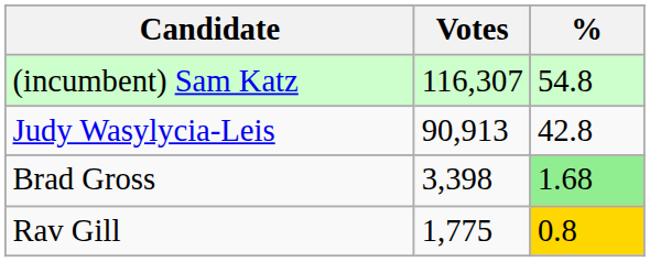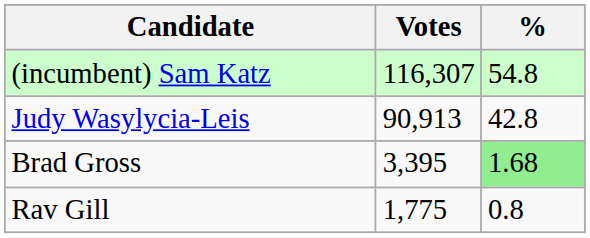 <table class="wikitable sortable">
 <tr>
 <th bgcolor="#DDDDFF" width="200px">Candidate</th>
 <th bgcolor="#DDDDFF" width="50px">Votes</th>
 <th bgcolor="#DDDDFF" width="50px">%</th>
 </tr>
 <tr style="text-align:left; background:#cfc;">
 <td>(incumbent) <a href='#'>Sam Katz</a></td>
 <td>116,307</td>
 <td>54.8</td>
 </tr>
 <tr>
 <td><a href='#'>Judy Wasylycia-Leis</a></td>
 <td>90,913</td>
 <td>42.8</td>
 </tr>
 <tr>
 <td>Brad Gross</td>
-<td>3,398</td>
+<td>3,395</td>
 <td style="background: lightgreen;">1.68</td>
 </tr>
 <tr>
 <td>Rav Gill</td>
 <td>1,775</td>
-<td style="background: gold;">0.8</td>
+<td>0.8</td>
 </tr>
 </table>
